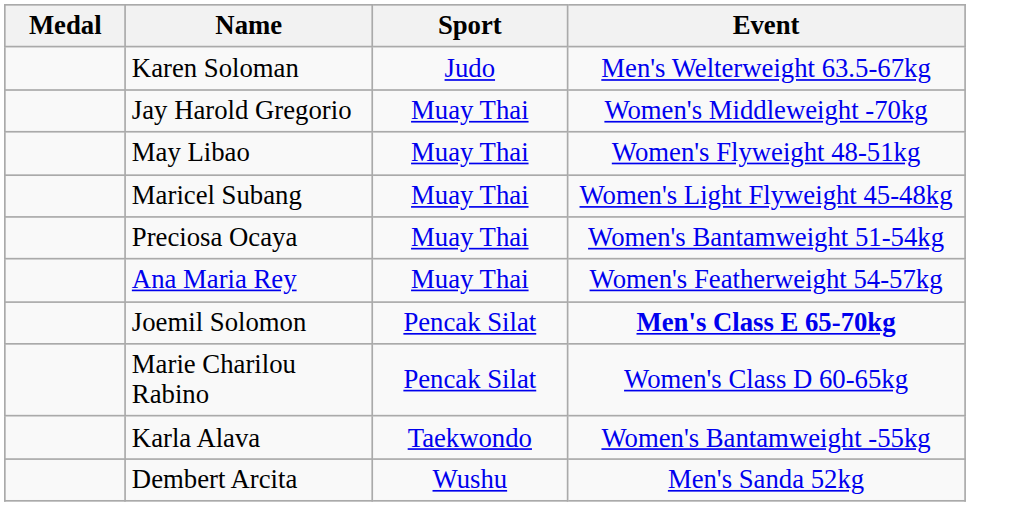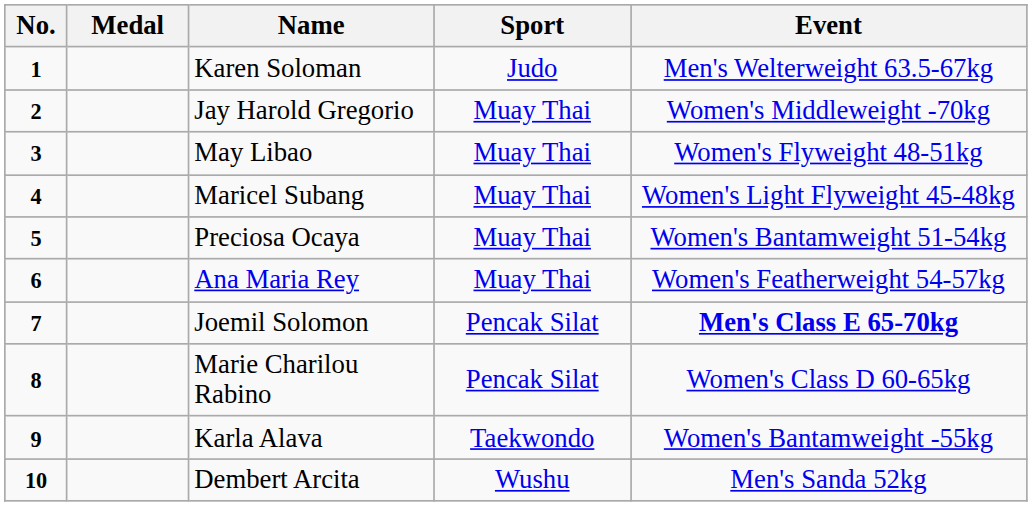 <table class="wikitable" style="font-size:100%; text-align:center;">
 <tr>
+<th width="30">No.</th>
 <th width="65">Medal</th>
 <th width="140">Name</th>
 <th width="110">Sport</th>
 <th width="230">Event</th>
 </tr>
 <tr>
+<td><small><strong>1</strong></small></td>
 <td></td>
 <td align=left>Karen Soloman</td>
 <td> <a href='#'>Judo</a></td>
 <td><a href='#'>Men's Welterweight 63.5-67kg</a></td>
 </tr>
 <tr>
+<td><small><strong>2</strong></small></td>
 <td></td>
 <td align=left>Jay Harold Gregorio</td>
 <td> <a href='#'>Muay Thai</a></td>
 <td><a href='#'>Women's Middleweight -70kg</a></td>
 </tr>
 <tr>
+<td><small><strong>3</strong></small></td>
 <td></td>
 <td align=left>May Libao</td>
 <td> <a href='#'>Muay Thai</a></td>
 <td><a href='#'>Women's Flyweight 48-51kg</a></td>
 </tr>
 <tr>
+<td><small><strong>4</strong></small></td>
 <td></td>
 <td align=left>Maricel Subang</td>
 <td> <a href='#'>Muay Thai</a></td>
 <td><a href='#'>Women's Light Flyweight 45-48kg</a></td>
 </tr>
 <tr>
+<td><small><strong>5</strong></small></td>
 <td></td>
 <td align=left>Preciosa Ocaya</td>
 <td> <a href='#'>Muay Thai</a></td>
 <td><a href='#'>Women's Bantamweight 51-54kg</a></td>
 </tr>
 <tr>
+<td><small><strong>6</strong></small></td>
 <td></td>
 <td align=left><a href='#'>Ana Maria Rey</a></td>
 <td> <a href='#'>Muay Thai</a></td>
 <td><a href='#'>Women's Featherweight 54-57kg</a></td>
 </tr>
 <tr>
+<td><small><strong>7</strong></small></td>
 <td></td>
 <td align=left>Joemil Solomon</td>
 <td> <a href='#'>Pencak Silat</a></td>
 <td><strong><a href='#'>Men's Class E 65-70kg</a></strong></td>
 </tr>
 <tr>
+<td><small><strong>8</strong></small></td>
 <td></td>
 <td align=left>Marie Charilou Rabino</td>
 <td> <a href='#'>Pencak Silat</a></td>
 <td><a href='#'>Women's Class D 60-65kg</a></td>
 </tr>
 <tr>
+<td><small><strong>9</strong></small></td>
 <td></td>
 <td align=left>Karla Alava</td>
 <td> <a href='#'>Taekwondo</a></td>
 <td><a href='#'>Women's Bantamweight -55kg</a></td>
 </tr>
 <tr>
+<td><small><strong>10</strong></small></td>
 <td></td>
 <td align=left>Dembert Arcita</td>
 <td> <a href='#'>Wushu</a></td>
 <td><a href='#'>Men's Sanda 52kg</a></td>
 </tr>
 </table>
